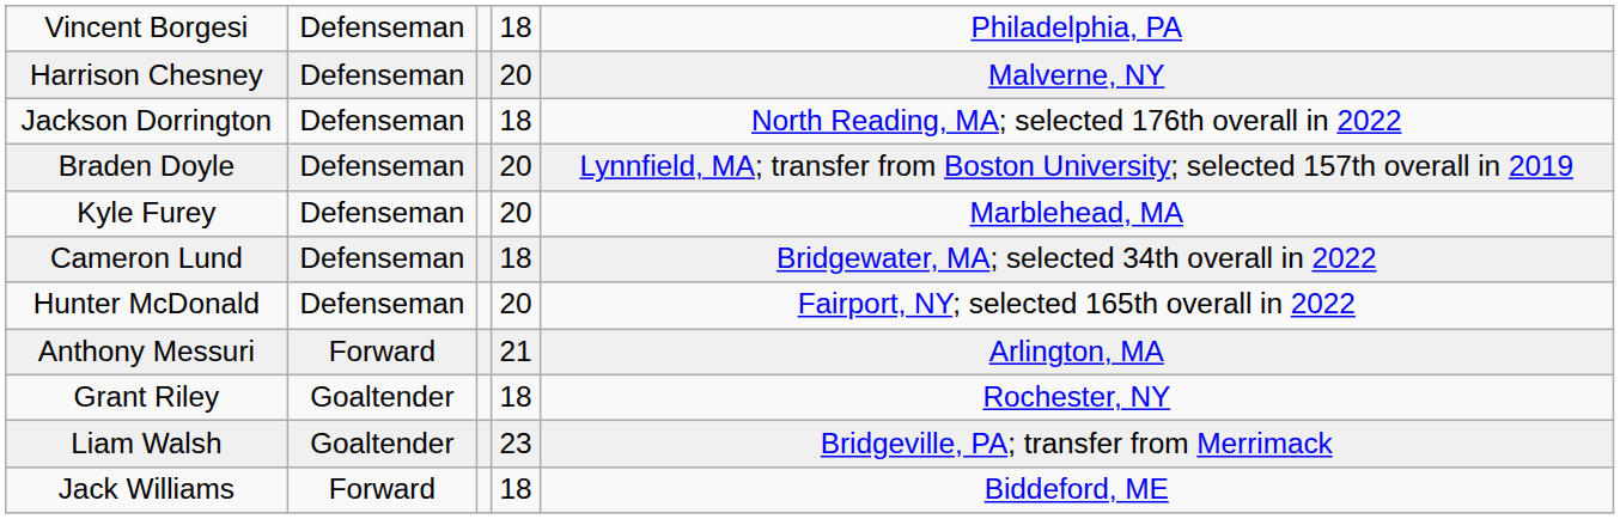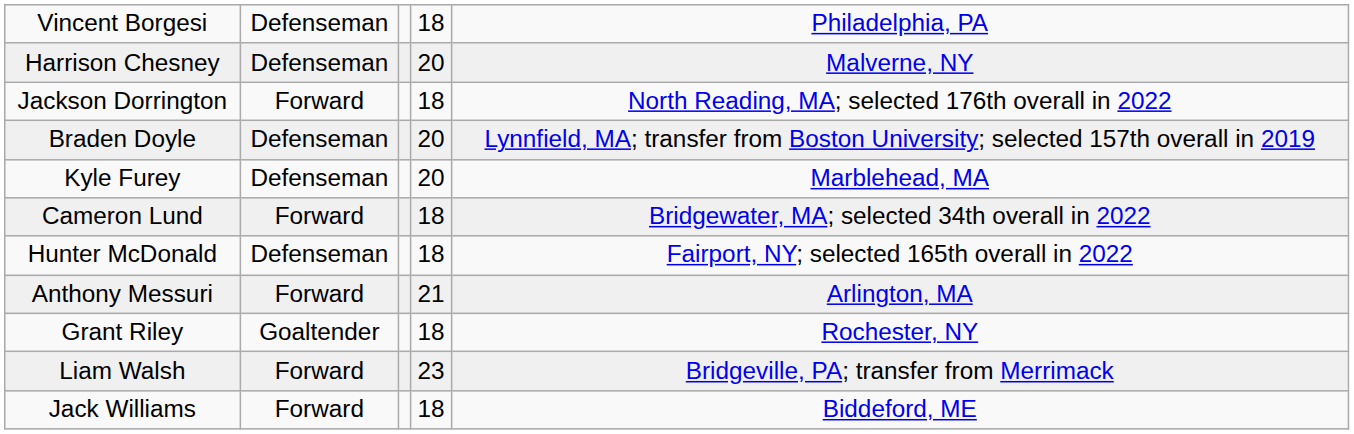 <table class="wikitable" width="70%">
 <tr align="center" bgcolor="">
 <td>Vincent Borgesi</td>
 <td>Defenseman</td>
 <td></td>
 <td>18</td>
 <td><a href='#'>Philadelphia, PA</a></td>
 </tr>
 <tr align="center" bgcolor="f0f0f0">
 <td>Harrison Chesney</td>
 <td>Defenseman</td>
 <td></td>
 <td>20</td>
 <td><a href='#'>Malverne, NY</a></td>
 </tr>
 <tr align="center" bgcolor="">
 <td>Jackson Dorrington</td>
-<td>Defenseman</td>
+<td>Forward</td>
 <td></td>
 <td>18</td>
 <td><a href='#'>North Reading, MA</a>; selected 176th overall in <a href='#'>2022</a></td>
 </tr>
 <tr align="center" bgcolor="f0f0f0">
 <td>Braden Doyle</td>
 <td>Defenseman</td>
 <td></td>
 <td>20</td>
 <td><a href='#'>Lynnfield, MA</a>; transfer from <a href='#'>Boston University</a>; selected 157th overall in <a href='#'>2019</a></td>
 </tr>
 <tr align="center" bgcolor="">
 <td>Kyle Furey</td>
 <td>Defenseman</td>
 <td></td>
 <td>20</td>
 <td><a href='#'>Marblehead, MA</a></td>
 </tr>
 <tr align="center" bgcolor="f0f0f0">
 <td>Cameron Lund</td>
-<td>Defenseman</td>
+<td>Forward</td>
 <td></td>
 <td>18</td>
 <td><a href='#'>Bridgewater, MA</a>; selected 34th overall in <a href='#'>2022</a></td>
 </tr>
 <tr align="center" bgcolor="">
 <td>Hunter McDonald</td>
 <td>Defenseman</td>
 <td></td>
-<td>20</td>
+<td>18</td>
 <td><a href='#'>Fairport, NY</a>; selected 165th overall in <a href='#'>2022</a></td>
 </tr>
 <tr align="center" bgcolor="f0f0f0">
 <td>Anthony Messuri</td>
 <td>Forward</td>
 <td></td>
 <td>21</td>
 <td><a href='#'>Arlington, MA</a></td>
 </tr>
 <tr align="center" bgcolor="">
 <td>Grant Riley</td>
 <td>Goaltender</td>
 <td></td>
 <td>18</td>
 <td><a href='#'>Rochester, NY</a></td>
 </tr>
 <tr align="center" bgcolor="f0f0f0">
 <td>Liam Walsh</td>
-<td>Goaltender</td>
+<td>Forward</td>
 <td></td>
 <td>23</td>
 <td><a href='#'>Bridgeville, PA</a>; transfer from <a href='#'>Merrimack</a></td>
 </tr>
 <tr align="center" bgcolor="">
 <td>Jack Williams</td>
 <td>Forward</td>
 <td></td>
 <td>18</td>
 <td><a href='#'>Biddeford, ME</a></td>
 </tr>
 </table>
